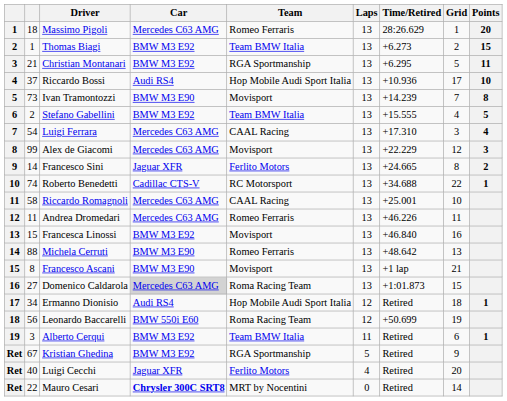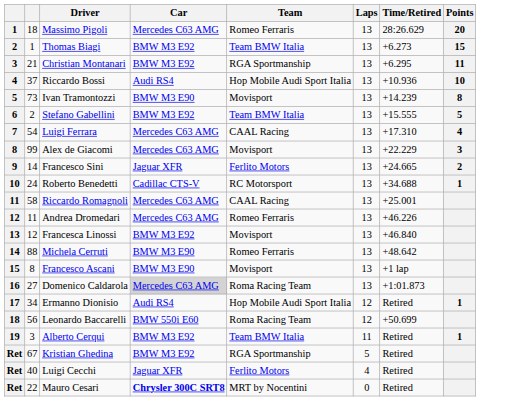 <table class="wikitable sortable" style="font-size:95%">
 <tr>
 <th></th>
 <th></th>
 <th>Driver</th>
 <th>Car</th>
 <th>Team</th>
 <th>Laps</th>
 <th>Time/Retired</th>
-<th>Grid</th>
 <th>Points</th>
 </tr>
 <tr>
 <th>1</th>
 <td align=center>18</td>
 <td> <a href='#'>Massimo Pigoli</a></td>
 <td><a href='#'>Mercedes C63 AMG</a></td>
 <td> Romeo Ferraris</td>
 <td align=center>13</td>
 <td>28:26.629</td>
-<td align=center>1</td>
 <th>20</th>
 </tr>
 <tr>
 <th>2</th>
 <td align=center>1</td>
 <td> <a href='#'>Thomas Biagi</a></td>
 <td><a href='#'>BMW M3 E92</a></td>
 <td> <a href='#'>Team BMW Italia</a></td>
 <td align=center>13</td>
 <td>+6.273</td>
-<td align=center>2</td>
 <th>15</th>
 </tr>
 <tr>
 <th>3</th>
 <td align=center>21</td>
 <td> <a href='#'>Christian Montanari</a></td>
 <td><a href='#'>BMW M3 E92</a></td>
 <td> RGA Sportmanship</td>
 <td align=center>13</td>
 <td>+6.295</td>
-<td align=center>5</td>
 <th>11</th>
 </tr>
 <tr>
 <th>4</th>
 <td align=center>37</td>
 <td> Riccardo Bossi</td>
 <td><a href='#'>Audi RS4</a></td>
 <td> Hop Mobile Audi Sport Italia</td>
 <td align=center>13</td>
 <td>+10.936</td>
-<td align=center>17</td>
 <th>10</th>
 </tr>
 <tr>
 <th>5</th>
 <td align=center>73</td>
 <td> Ivan Tramontozzi</td>
 <td><a href='#'>BMW M3 E90</a></td>
 <td> Movisport</td>
 <td align=center>13</td>
 <td>+14.239</td>
-<td align=center>7</td>
 <th>8</th>
 </tr>
 <tr>
 <th>6</th>
 <td align=center>2</td>
 <td> <a href='#'>Stefano Gabellini</a></td>
 <td><a href='#'>BMW M3 E92</a></td>
 <td> <a href='#'>Team BMW Italia</a></td>
 <td align=center>13</td>
 <td>+15.555</td>
-<td align=center>4</td>
 <th>5</th>
 </tr>
 <tr>
 <th>7</th>
 <td align=center>54</td>
 <td> <a href='#'>Luigi Ferrara</a></td>
 <td><a href='#'>Mercedes C63 AMG</a></td>
 <td> CAAL Racing</td>
 <td align=center>13</td>
 <td>+17.310</td>
-<td align=center>3</td>
 <th>4</th>
 </tr>
 <tr>
 <th>8</th>
 <td align=center>99</td>
 <td> Alex de Giacomi</td>
 <td><a href='#'>Mercedes C63 AMG</a></td>
 <td> Movisport</td>
 <td align=center>13</td>
 <td>+22.229</td>
-<td align=center>12</td>
 <th>3</th>
 </tr>
 <tr>
 <th>9</th>
 <td align=center>14</td>
 <td> Francesco Sini</td>
 <td><a href='#'>Jaguar XFR</a></td>
 <td> <a href='#'>Ferlito Motors</a></td>
 <td align=center>13</td>
 <td>+24.665</td>
-<td align=center>8</td>
 <th>2</th>
 </tr>
 <tr>
 <th>10</th>
-<td align=center>74</td>
+<td align=center>24</td>
 <td> Roberto Benedetti</td>
 <td><a href='#'>Cadillac CTS-V</a></td>
 <td> RC Motorsport</td>
 <td align=center>13</td>
 <td>+34.688</td>
-<td align=center>22</td>
 <th>1</th>
 </tr>
 <tr>
 <th>11</th>
 <td align=center>58</td>
 <td> <a href='#'>Riccardo Romagnoli</a></td>
 <td><a href='#'>Mercedes C63 AMG</a></td>
 <td> CAAL Racing</td>
 <td align=center>13</td>
 <td>+25.001</td>
-<td align=center>10</td>
 <th></th>
 </tr>
 <tr>
 <th>12</th>
 <td align=center>11</td>
 <td> Andrea Dromedari</td>
 <td><a href='#'>Mercedes C63 AMG</a></td>
 <td> Romeo Ferraris</td>
 <td align=center>13</td>
 <td>+46.226</td>
-<td align=center>11</td>
 <th></th>
 </tr>
 <tr>
 <th>13</th>
-<td align=center>15</td>
+<td align=center>12</td>
 <td> Francesca Linossi</td>
 <td><a href='#'>BMW M3 E92</a></td>
 <td> Movisport</td>
 <td align=center>13</td>
 <td>+46.840</td>
-<td align=center>16</td>
 <th></th>
 </tr>
 <tr>
 <th>14</th>
 <td align=center>88</td>
 <td> <a href='#'>Michela Cerruti</a></td>
 <td><a href='#'>BMW M3 E90</a></td>
 <td> Romeo Ferraris</td>
 <td align=center>13</td>
 <td>+48.642</td>
-<td align=center>13</td>
 <th></th>
 </tr>
 <tr>
 <th>15</th>
 <td align=center>8</td>
 <td> <a href='#'>Francesco Ascani</a></td>
 <td><a href='#'>BMW M3 E90</a></td>
 <td> Movisport</td>
 <td align=center>13</td>
 <td>+1 lap</td>
-<td align=center>21</td>
 <th></th>
 </tr>
 <tr>
 <th>16</th>
 <td align=center>27</td>
 <td> Domenico Caldarola</td>
 <td style="background: lightgrey;"><a href='#'>Mercedes C63 AMG</a></td>
 <td> Roma Racing Team</td>
 <td align=center>13</td>
 <td>+1:01.873</td>
-<td align=center>15</td>
 <th></th>
 </tr>
 <tr>
 <th>17</th>
 <td align=center>34</td>
 <td> Ermanno Dionisio</td>
 <td><a href='#'>Audi RS4</a></td>
 <td> Hop Mobile Audi Sport Italia</td>
 <td align=center>12</td>
 <td>Retired</td>
-<td align=center>18</td>
 <th>1</th>
 </tr>
 <tr>
 <th>18</th>
 <td align=center>56</td>
 <td> Leonardo Baccarelli</td>
 <td><a href='#'>BMW 550i E60</a></td>
 <td> Roma Racing Team</td>
 <td align=center>12</td>
 <td>+50.699</td>
-<td align=center>19</td>
 <th></th>
 </tr>
 <tr>
 <th>19</th>
 <td align=center>3</td>
 <td> <a href='#'>Alberto Cerqui</a></td>
 <td><a href='#'>BMW M3 E92</a></td>
 <td> <a href='#'>Team BMW Italia</a></td>
 <td align=center>11</td>
 <td>Retired</td>
-<td align=center>6</td>
 <th>1</th>
 </tr>
 <tr>
 <th>Ret</th>
 <td align=center>67</td>
 <td> <a href='#'>Kristian Ghedina</a></td>
 <td><a href='#'>BMW M3 E92</a></td>
 <td> RGA Sportmanship</td>
 <td align=center>5</td>
 <td>Retired</td>
-<td align=center>9</td>
 <th></th>
 </tr>
 <tr>
 <th>Ret</th>
 <td align=center>40</td>
 <td> Luigi Cecchi</td>
 <td><a href='#'>Jaguar XFR</a></td>
 <td> <a href='#'>Ferlito Motors</a></td>
 <td align=center>4</td>
 <td>Retired</td>
-<td align=center>20</td>
 <th></th>
 </tr>
 <tr>
 <th>Ret</th>
 <td align=center>22</td>
 <td> Mauro Cesari</td>
 <td><strong><a href='#'>Chrysler 300C SRT8</a></strong></td>
 <td> MRT by Nocentini</td>
 <td align=center>0</td>
 <td>Retired</td>
-<td align=center>14</td>
 <th></th>
 </tr>
 </table>
